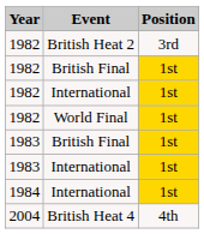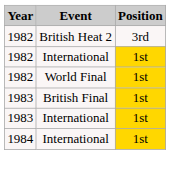 <table class="wikitable" style="float:left;">
 <tr>
 <th style="background:#ccc; text-align:Center;">Year</th>
 <th style="background:#ccc; text-align:Center;">Event</th>
 <th style="background:#ccc; text-align:Center;">Position</th>
 </tr>
 <tr style="text-align:center; background:#faf6f6;">
 <td>1982</td>
 <td>British Heat 2</td>
 <td>3rd</td>
-</tr>
-<tr style="text-align:center;">
-<td style="background:#faf6f6;">1982</td>
-<td style="background:#faf6f6;">British Final</td>
-<td style="background:gold;">1st</td>
 </tr>
 <tr style="text-align:center;">
 <td style="background:#faf6f6;">1982</td>
 <td style="background:#faf6f6;">International</td>
 <td style="background:gold;">1st</td>
 </tr>
 <tr style="text-align:center;">
 <td style="background:#faf6f6;">1982</td>
 <td style="background:#faf6f6;">World Final</td>
 <td style="background:gold;">1st</td>
 </tr>
 <tr style="text-align:center;">
 <td style="background:#faf6f6;">1983</td>
 <td style="background:#faf6f6;">British Final</td>
 <td style="background:gold;">1st</td>
 </tr>
 <tr style="text-align:center;">
 <td style="background:#faf6f6;">1983</td>
 <td style="background:#faf6f6;">International</td>
 <td style="background:gold;">1st</td>
 </tr>
 <tr style="text-align:center;">
 <td style="background:#faf6f6;">1984</td>
 <td style="background:#faf6f6;">International</td>
 <td style="background:gold;">1st</td>
 </tr>
-<tr style="text-align:center; background:#faf6f6;">
-<td>2004</td>
-<td>British Heat 4</td>
-<td>4th</td>
-</tr>
 </table>
